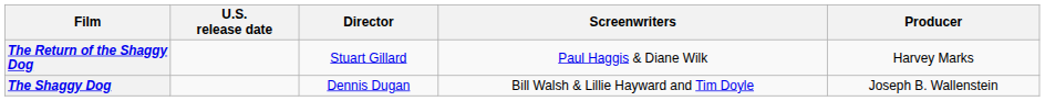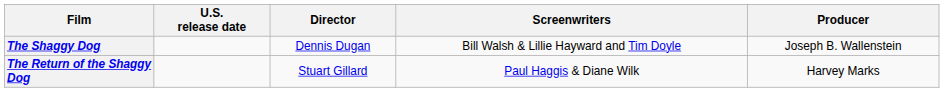 <table class="wikitable plainrowheaders" style="text-align:center" width=100%>
 <tr>
 <th scope="col" style="width:16%;">Film</th>
 <th scope="col">U.S. <br>release date</th>
 <th scope="col">Director</th>
 <th scope="col">Screenwriters</th>
 <th scope="col">Producer</th>
 </tr>
 <tr>
+<th scope="row" style="text-align:left"><em><a href='#'>The Shaggy Dog</a></em></th>
+<td style="text-align:center"></td>
+<td><a href='#'>Dennis Dugan</a></td>
+<td>Bill Walsh & Lillie Hayward and <a href='#'>Tim Doyle</a></td>
+<td>Joseph B. Wallenstein</td>
+</tr>
+<tr>
 <th scope="row" style="text-align:left"><em><a href='#'>The Return of the Shaggy Dog</a></em></th>
 <td style="text-align:center"></td>
 <td><a href='#'>Stuart Gillard</a></td>
 <td><a href='#'>Paul Haggis</a> & Diane Wilk</td>
 <td>Harvey Marks</td>
 </tr>
-<tr>
-<th scope="row" style="text-align:left"><em><a href='#'>The Shaggy Dog</a></em></th>
-<td style="text-align:center"></td>
-<td><a href='#'>Dennis Dugan</a></td>
-<td>Bill Walsh & Lillie Hayward and <a href='#'>Tim Doyle</a></td>
-<td>Joseph B. Wallenstein</td>
-</tr>
 </table>
